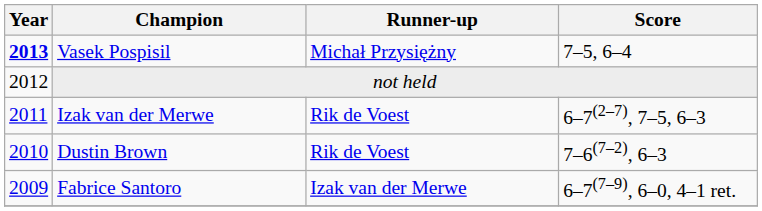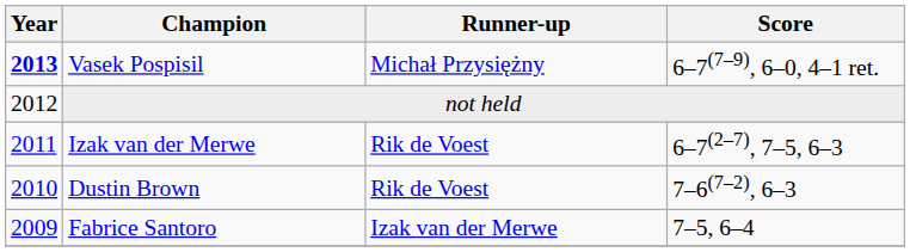 <table class="wikitable">
 <tr>
 <th>Year</th>
 <th width="200">Champion</th>
 <th width="200">Runner-up</th>
 <th width="155">Score</th>
 </tr>
 <tr>
 <td><strong><a href='#'>2013</a></strong></td>
 <td> <a href='#'>Vasek Pospisil</a></td>
 <td> <a href='#'>Michał Przysiężny</a></td>
-<td>7–5, 6–4</td>
+<td>6–7<sup>(7–9)</sup>, 6–0, 4–1 ret.</td>
 </tr>
 <tr>
 <td>2012</td>
 <td colspan=3 align=center style="background:#ededed"><em>not held</em></td>
 </tr>
 <tr>
 <td><a href='#'>2011</a></td>
 <td> <a href='#'>Izak van der Merwe</a></td>
 <td> <a href='#'>Rik de Voest</a></td>
 <td>6–7<sup>(2–7)</sup>, 7–5, 6–3</td>
 </tr>
 <tr>
 <td><a href='#'>2010</a></td>
 <td> <a href='#'>Dustin Brown</a></td>
 <td> <a href='#'>Rik de Voest</a></td>
 <td>7–6<sup>(7–2)</sup>, 6–3</td>
 </tr>
 <tr>
 <td><a href='#'>2009</a></td>
 <td> <a href='#'>Fabrice Santoro</a></td>
 <td> <a href='#'>Izak van der Merwe</a></td>
-<td>6–7<sup>(7–9)</sup>, 6–0, 4–1 ret.</td>
+<td>7–5, 6–4</td>
 </tr>
 <tr>
 </tr>
 </table>
